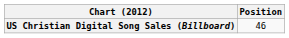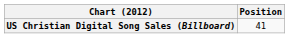 <table class="wikitable plainrowheaders" style="text-align:center">
 <tr>
 <th scope="col">Chart (2012)</th>
 <th scope="col">Position</th>
 </tr>
 <tr>
 <th scope="row">US Christian Digital Song Sales (<em>Billboard</em>)</th>
-<td>46</td>
+<td>41</td>
 </tr>
 </table>
